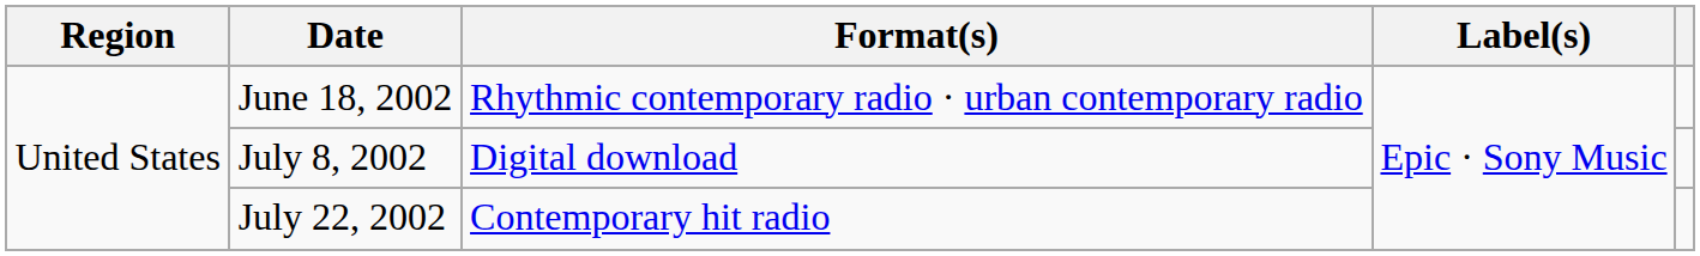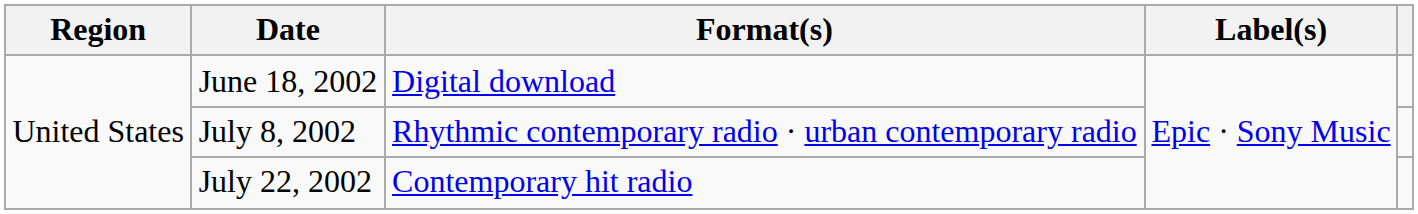 <table class="wikitable plainrowheaders">
 <tr>
 <th scope="col">Region</th>
 <th scope="col">Date</th>
 <th scope="col">Format(s)</th>
 <th scope="col">Label(s)</th>
 <th scope="col"></th>
 </tr>
 <tr>
 <td rowspan="3">United States</td>
 <td>June 18, 2002</td>
-<td><a href='#'>Rhythmic contemporary radio</a> · <a href='#'>urban contemporary radio</a></td>
+<td><a href='#'>Digital download</a></td>
 <td rowspan="3"><a href='#'>Epic</a> · <a href='#'>Sony Music</a></td>
 <td align="center"></td>
 </tr>
 <tr>
 <td>July 8, 2002</td>
-<td><a href='#'>Digital download</a></td>
+<td><a href='#'>Rhythmic contemporary radio</a> · <a href='#'>urban contemporary radio</a></td>
 <td align="center"></td>
 </tr>
 <tr>
 <td>July 22, 2002</td>
 <td><a href='#'>Contemporary hit radio</a></td>
 <td align="center"></td>
 </tr>
 </table>
